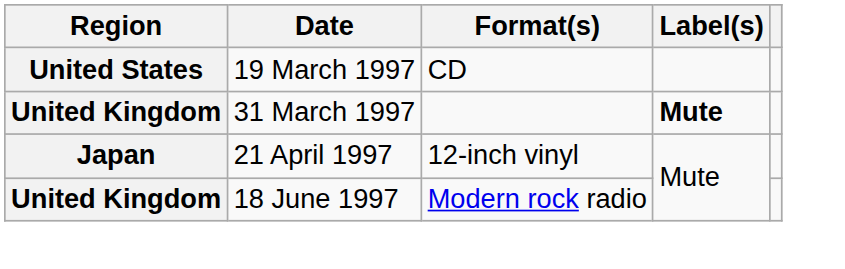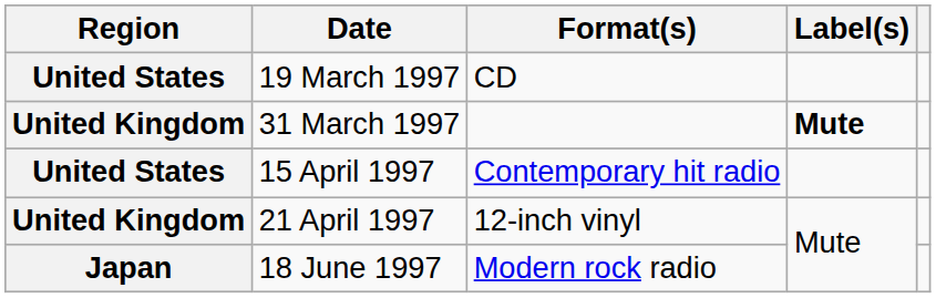 <table class="wikitable plainrowheaders">
 <tr>
 <th>Region</th>
 <th>Date</th>
 <th>Format(s)</th>
 <th>Label(s)</th>
 <th></th>
 </tr>
 <tr>
 <th scope="row">United States</th>
 <td>19 March 1997</td>
 <td>CD</td>
 <td></td>
 <td align="center"></td>
 </tr>
 <tr>
 <th scope="row">United Kingdom</th>
 <td>31 March 1997</td>
 <td></td>
 <td><strong>Mute</strong></td>
 <td align="center"></td>
 </tr>
 <tr>
-<th scope="row">Japan</th>
+<th scope="row">United States</th>
+<td>15 April 1997</td>
+<td><a href='#'>Contemporary hit radio</a></td>
+<td></td>
+<td align="center"></td>
+</tr>
+<tr>
+<th scope="row">United Kingdom</th>
 <td>21 April 1997</td>
 <td>12-inch vinyl</td>
 <td rowspan="2">Mute</td>
 <td align="center"></td>
 </tr>
 <tr>
-<th scope="row">United Kingdom</th>
+<th scope="row">Japan</th>
 <td>18 June 1997</td>
 <td><a href='#'>Modern rock</a> radio</td>
 <td align="center"></td>
 </tr>
 </table>
